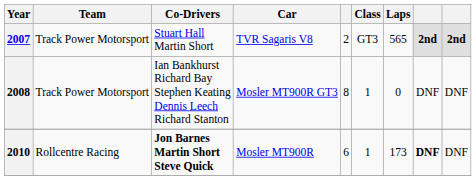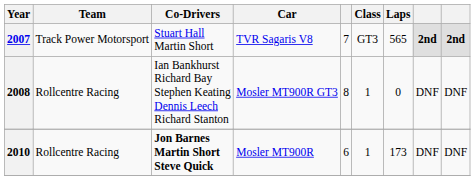 <table class="wikitable" style="font-size:90%">
 <tr>
 <th>Year</th>
 <th>Team</th>
 <th>Co-Drivers</th>
 <th>Car</th>
 <th></th>
 <th>Class</th>
 <th>Laps</th>
 <th></th>
 <th></th>
 </tr>
 <tr style="text-align:center;">
 <th><a href='#'>2007</a></th>
 <td align="left" nowrap> Track Power Motorsport</td>
 <td align="left" nowrap> <a href='#'>Stuart Hall</a><br> Martin Short</td>
 <td align="left" nowrap><a href='#'>TVR Sagaris V8</a></td>
-<td>2</td>
+<td>7</td>
 <td>GT3</td>
 <td>565</td>
 <td style="background:#dfdfdf;"><strong>2nd</strong></td>
 <td style="background:#dfdfdf;"><strong>2nd</strong></td>
 </tr>
 <tr style="text-align:center;">
 <th>2008</th>
-<td align="left" nowrap> Track Power Motorsport</td>
+<td align="left" nowrap> Rollcentre Racing</td>
 <td align="left" nowrap> Ian Bankhurst<br> Richard Bay<br> Stephen Keating<br> <a href='#'>Dennis Leech</a><br> Richard Stanton</td>
 <td align="left" nowrap><a href='#'>Mosler MT900R GT3</a></td>
 <td>8</td>
 <td>1</td>
 <td>0</td>
 <td>DNF</td>
 <td>DNF</td>
 </tr>
 <tr style="text-align:center;">
 </tr>
 <tr style="text-align:center;">
 <th>2010</th>
 <td align="left" nowrap> Rollcentre Racing</td>
 <td align="left" nowrap><strong> Jon Barnes<br> Martin Short<br> Steve Quick</strong></td>
 <td align="left" nowrap><a href='#'>Mosler MT900R</a></td>
 <td>6</td>
 <td>1</td>
 <td>173</td>
-<td><strong>DNF</strong></td>
+<td>DNF</td>
 <td>DNF</td>
 </tr>
 <tr style="text-align:center;">
 </tr>
 </table>
